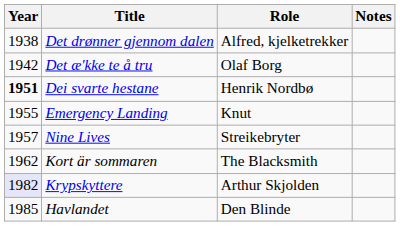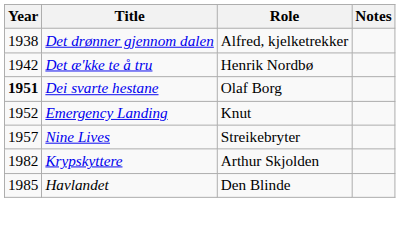 <table class="wikitable">
 <tr>
 <th>Year</th>
 <th>Title</th>
 <th>Role</th>
 <th>Notes</th>
 </tr>
 <tr>
 <td>1938</td>
 <td><em><a href='#'>Det drønner gjennom dalen</a></em></td>
 <td>Alfred, kjelketrekker</td>
 <td></td>
 </tr>
 <tr>
 <td>1942</td>
 <td><em><a href='#'>Det æ'kke te å tru</a></em></td>
-<td>Olaf Borg</td>
+<td>Henrik Nordbø</td>
 <td></td>
 </tr>
 <tr>
 <td><strong>1951</strong></td>
 <td><em><a href='#'>Dei svarte hestane</a></em></td>
-<td>Henrik Nordbø</td>
+<td>Olaf Borg</td>
 <td></td>
 </tr>
 <tr>
-<td>1955</td>
+<td>1952</td>
 <td><em><a href='#'>Emergency Landing</a></em></td>
 <td>Knut</td>
 <td></td>
 </tr>
 <tr>
 <td>1957</td>
 <td><em><a href='#'>Nine Lives</a></em></td>
 <td>Streikebryter</td>
 <td></td>
 </tr>
 <tr>
-<td>1962</td>
-<td><em>Kort är sommaren</em></td>
-<td>The Blacksmith</td>
-<td></td>
-</tr>
-<tr>
-<td style="background: lavender;">1982</td>
+<td>1982</td>
 <td><em><a href='#'>Krypskyttere</a></em></td>
 <td>Arthur Skjolden</td>
 <td></td>
 </tr>
 <tr>
 <td>1985</td>
 <td><em>Havlandet</em></td>
 <td>Den Blinde</td>
 <td></td>
 </tr>
 </table>
